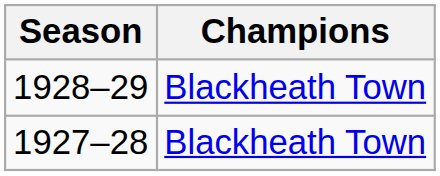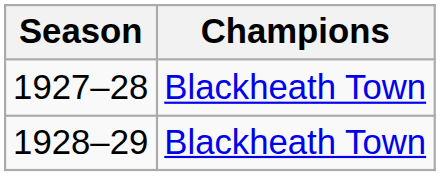 <table class="wikitable" style="text-align: left">
 <tr>
 <th>Season</th>
 <th>Champions</th>
 </tr>
 <tr>
+<td>1927–28</td>
+<td><a href='#'>Blackheath Town</a></td>
+</tr>
+<tr>
 <td>1928–29</td>
 <td><a href='#'>Blackheath Town</a></td>
 </tr>
-<tr>
-<td>1927–28</td>
-<td><a href='#'>Blackheath Town</a></td>
-</tr>
 </table>
